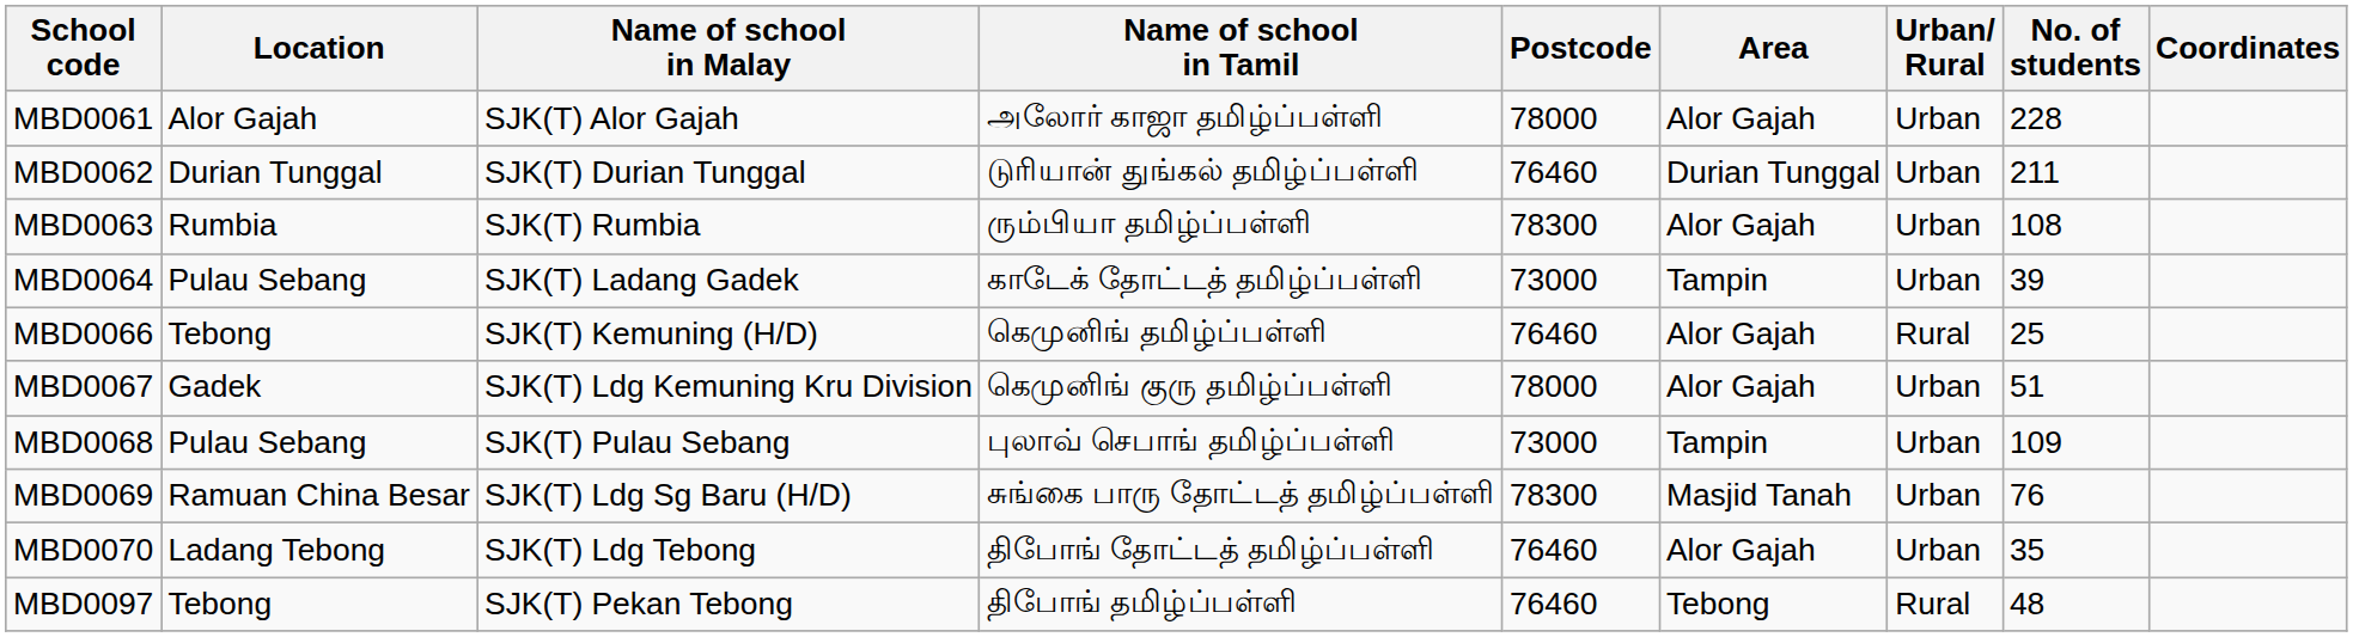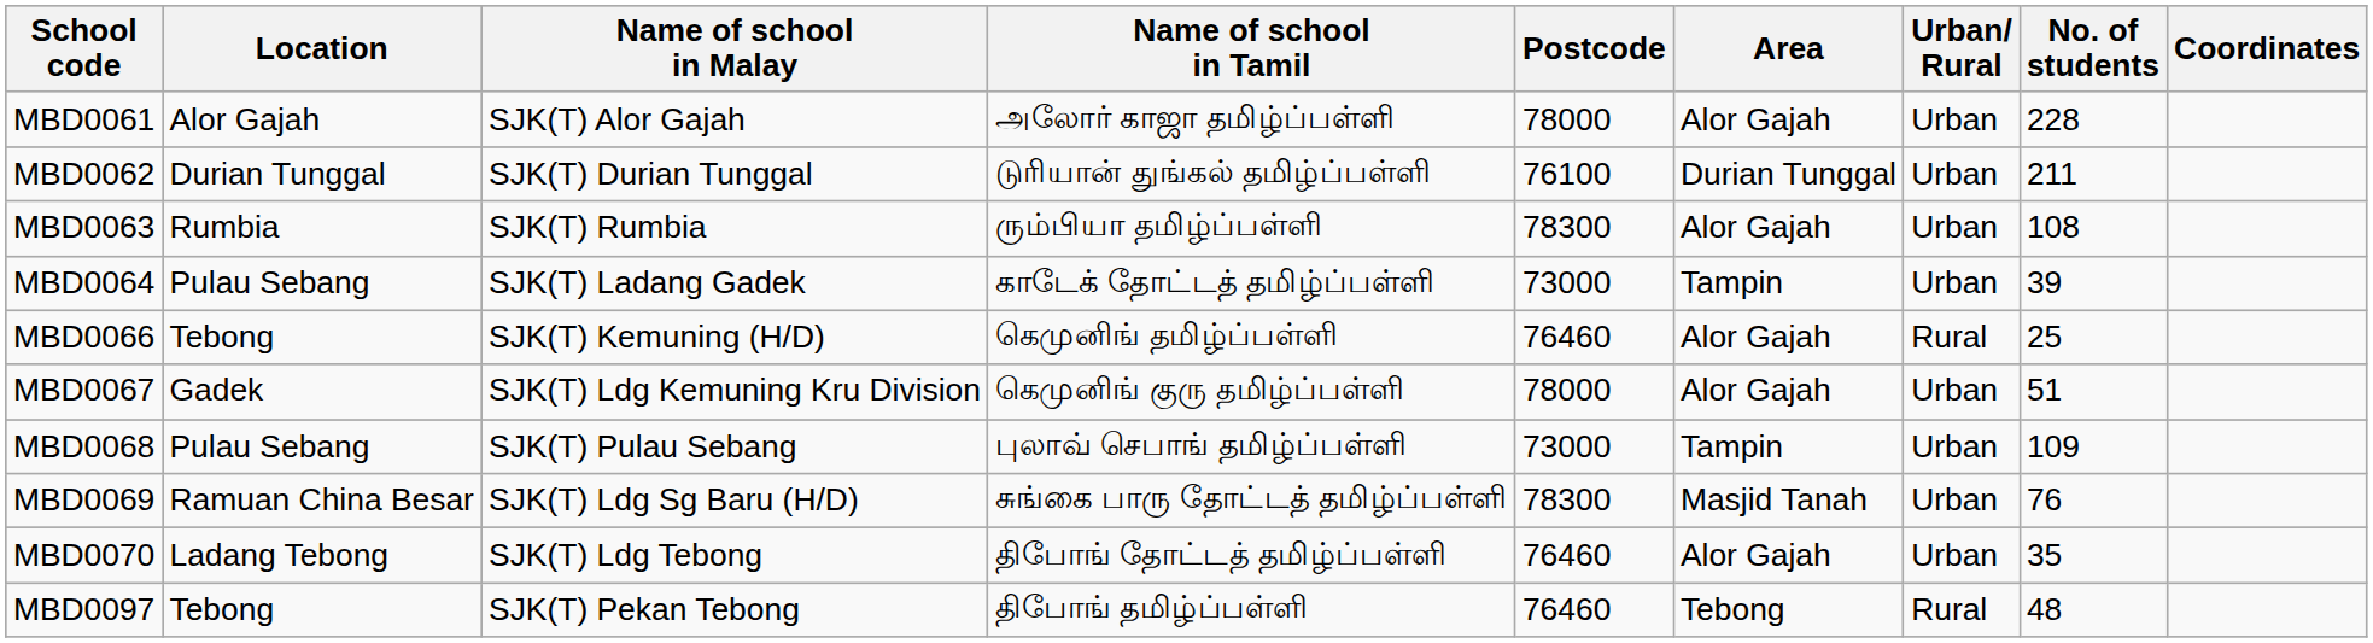 <table class="wikitable sortable">
 <tr>
 <th>School<br>code</th>
 <th>Location</th>
 <th>Name of school<br>in Malay</th>
 <th>Name of school<br>in Tamil</th>
 <th>Postcode</th>
 <th>Area</th>
 <th>Urban/<br>Rural</th>
 <th>No. of<br>students</th>
 <th>Coordinates</th>
 </tr>
 <tr>
 <td>MBD0061</td>
 <td>Alor Gajah</td>
 <td>SJK(T) Alor Gajah</td>
 <td>அலோர் காஜா தமிழ்ப்பள்ளி</td>
 <td>78000</td>
 <td>Alor Gajah</td>
 <td>Urban</td>
 <td>228</td>
 <td></td>
 </tr>
 <tr>
 <td>MBD0062</td>
 <td>Durian Tunggal</td>
 <td>SJK(T) Durian Tunggal</td>
 <td>டுரியான் துங்கல் தமிழ்ப்பள்ளி</td>
-<td>76460</td>
+<td>76100</td>
 <td>Durian Tunggal</td>
 <td>Urban</td>
 <td>211</td>
 <td></td>
 </tr>
 <tr>
 <td>MBD0063</td>
 <td>Rumbia</td>
 <td>SJK(T) Rumbia</td>
 <td>ரும்பியா தமிழ்ப்பள்ளி</td>
 <td>78300</td>
 <td>Alor Gajah</td>
 <td>Urban</td>
 <td>108</td>
 <td></td>
 </tr>
 <tr>
 <td>MBD0064</td>
 <td>Pulau Sebang</td>
 <td>SJK(T) Ladang Gadek</td>
 <td>காடேக் தோட்டத் தமிழ்ப்பள்ளி</td>
 <td>73000</td>
 <td>Tampin</td>
 <td>Urban</td>
 <td>39</td>
 <td></td>
 </tr>
 <tr>
 <td>MBD0066</td>
 <td>Tebong</td>
 <td>SJK(T) Kemuning (H/D)</td>
 <td>கெமுனிங் தமிழ்ப்பள்ளி</td>
 <td>76460</td>
 <td>Alor Gajah</td>
 <td>Rural</td>
 <td>25</td>
 <td></td>
 </tr>
 <tr>
 <td>MBD0067</td>
 <td>Gadek</td>
 <td>SJK(T) Ldg Kemuning Kru Division</td>
 <td>கெமுனிங் குரு தமிழ்ப்பள்ளி</td>
 <td>78000</td>
 <td>Alor Gajah</td>
 <td>Urban</td>
 <td>51</td>
 <td></td>
 </tr>
 <tr>
 <td>MBD0068</td>
 <td>Pulau Sebang</td>
 <td>SJK(T) Pulau Sebang</td>
 <td>புலாவ் செபாங் தமிழ்ப்பள்ளி</td>
 <td>73000</td>
 <td>Tampin</td>
 <td>Urban</td>
 <td>109</td>
 <td></td>
 </tr>
 <tr>
 <td>MBD0069</td>
 <td>Ramuan China Besar</td>
 <td>SJK(T) Ldg Sg Baru (H/D)</td>
 <td>சுங்கை பாரு தோட்டத் தமிழ்ப்பள்ளி</td>
 <td>78300</td>
 <td>Masjid Tanah</td>
 <td>Urban</td>
 <td>76</td>
 <td></td>
 </tr>
 <tr>
 <td>MBD0070</td>
 <td>Ladang Tebong</td>
 <td>SJK(T) Ldg Tebong</td>
 <td>திபோங் தோட்டத் தமிழ்ப்பள்ளி</td>
 <td>76460</td>
 <td>Alor Gajah</td>
 <td>Urban</td>
 <td>35</td>
 <td></td>
 </tr>
 <tr>
 <td>MBD0097</td>
 <td>Tebong</td>
 <td>SJK(T) Pekan Tebong</td>
 <td>திபோங் தமிழ்ப்பள்ளி</td>
 <td>76460</td>
 <td>Tebong</td>
 <td>Rural</td>
 <td>48</td>
 <td></td>
 </tr>
 </table>
